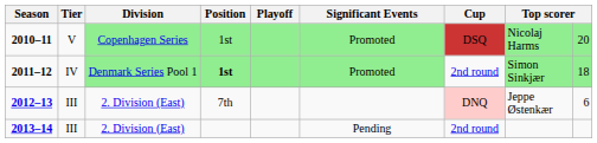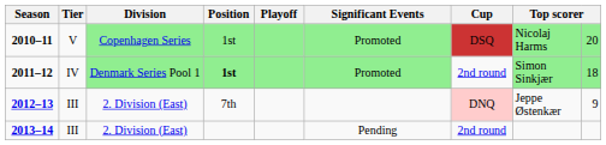 <table class="wikitable"  style="text-align:center; width:800px;">
 <tr>
 <th style="width:65px;">Season</th>
 <th style="width:25px;">Tier</th>
 <th style="width:150px;">Division</th>
 <th style="width:60px;">Position</th>
 <th style="width:60px;">Playoff</th>
 <th style="width:190px;">Significant Events</th>
 <th style="width:75px;">Cup</th>
 <th colspan="2" style="width:180px;">Top scorer</th>
 </tr>
 <tr>
 <td><strong>2010–11</strong></td>
 <td>V</td>
 <td style="background: #90EE90;"><a href='#'>Copenhagen Series</a></td>
 <td style="background: #90EE90;">1st</td>
 <td style="background: #90EE90;"></td>
 <td style="background: #90EE90;">Promoted</td>
 <td style="background:#c33;">DSQ</td>
 <td style="text-align:left; background:#90ee90;">Nicolaj Harms</td>
 <td style="text-align:right; background:#90ee90;">20</td>
 </tr>
 <tr>
 <td><strong>2011–12</strong></td>
 <td>IV</td>
 <td style="background: #90EE90;"><a href='#'>Denmark Series</a> Pool 1</td>
 <td style="background: #90EE90;"><strong>1st</strong></td>
 <td style="background: #90EE90;"></td>
 <td style="background: #90EE90;">Promoted</td>
 <td><a href='#'>2nd round</a></td>
 <td style="text-align:left; background:#90ee90;">Simon Sinkjær</td>
 <td style="text-align:right; background:#90ee90;">18</td>
 </tr>
 <tr>
 <td><strong><a href='#'>2012–13</a></strong></td>
 <td>III</td>
 <td><a href='#'>2. Division (East)</a></td>
 <td>7th</td>
 <td></td>
 <td></td>
 <td style="background:#fcc;">DNQ</td>
 <td align=left>Jeppe Østenkær</td>
-<td align=right>6</td>
+<td align=right>9</td>
 </tr>
 <tr>
 <td><strong><a href='#'>2013–14</a></strong></td>
 <td>III</td>
 <td><a href='#'>2. Division (East)</a></td>
 <td></td>
 <td></td>
 <td>Pending</td>
 <td><a href='#'>2nd round</a></td>
 <td align=left></td>
 <td align=right></td>
 </tr>
 </table>
